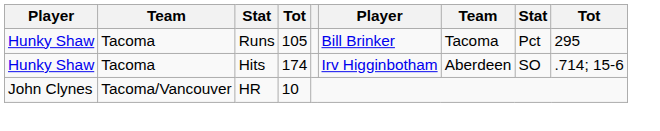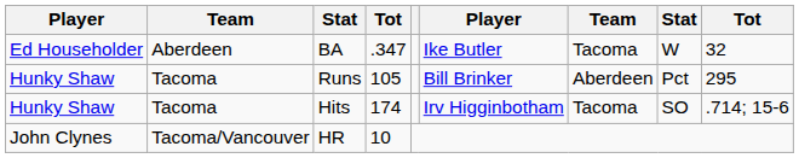 <table class="wikitable">
 <tr>
 <th>Player</th>
 <th>Team</th>
 <th>Stat</th>
 <th>Tot</th>
 <th></th>
 <th>Player</th>
 <th>Team</th>
 <th>Stat</th>
 <th>Tot</th>
 </tr>
 <tr>
+<td><a href='#'>Ed Householder</a></td>
+<td>Aberdeen</td>
+<td>BA</td>
+<td>.347</td>
+<td></td>
+<td><a href='#'>Ike Butler</a></td>
+<td>Tacoma</td>
+<td>W</td>
+<td>32</td>
+</tr>
+<tr>
 <td><a href='#'>Hunky Shaw</a></td>
 <td>Tacoma</td>
 <td>Runs</td>
 <td>105</td>
 <td></td>
 <td><a href='#'>Bill Brinker</a></td>
-<td>Tacoma</td>
+<td>Aberdeen</td>
 <td>Pct</td>
 <td>295</td>
 </tr>
 <tr>
 <td><a href='#'>Hunky Shaw</a></td>
 <td>Tacoma</td>
 <td>Hits</td>
 <td>174</td>
 <td></td>
 <td><a href='#'>Irv Higginbotham</a></td>
-<td>Aberdeen</td>
+<td>Tacoma</td>
 <td>SO</td>
 <td>.714; 15-6</td>
 </tr>
 <tr>
 <td>John Clynes</td>
 <td>Tacoma/Vancouver</td>
 <td>HR</td>
 <td>10</td>
 </tr>
 </table>
